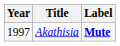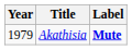 <table class="wikitable" border="1">
 <tr>
 <th><strong>Year</strong></th>
 <th><strong>Title</strong></th>
 <th><strong>Label</strong></th>
 </tr>
 <tr>
-<td>1997</td>
+<td>1979</td>
 <td><em><a href='#'>Akathisia</a></em></td>
 <td><strong><a href='#'>Mute</a></strong></td>
 </tr>
 </table>
